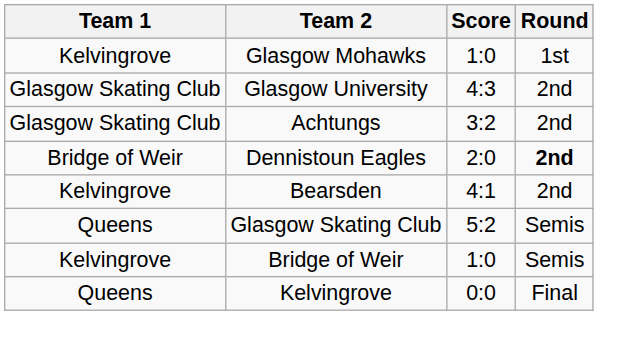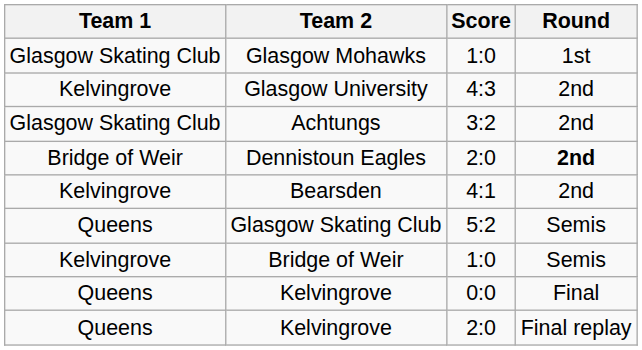 <table class="wikitable" style="text-align:center;">
 <tr>
 <th>Team 1</th>
 <th>Team 2</th>
 <th>Score</th>
 <th>Round</th>
 </tr>
 <tr>
-<td>Kelvingrove</td>
+<td>Glasgow Skating Club</td>
 <td>Glasgow Mohawks</td>
 <td>1:0</td>
 <td>1st</td>
 </tr>
 <tr>
-<td>Glasgow Skating Club</td>
+<td>Kelvingrove</td>
 <td>Glasgow University</td>
 <td>4:3</td>
 <td>2nd</td>
 </tr>
 <tr>
 <td>Glasgow Skating Club</td>
 <td>Achtungs</td>
 <td>3:2</td>
 <td>2nd</td>
 </tr>
 <tr>
 <td>Bridge of Weir</td>
 <td>Dennistoun Eagles</td>
 <td>2:0</td>
 <td><strong>2nd</strong></td>
 </tr>
 <tr>
 <td>Kelvingrove</td>
 <td>Bearsden</td>
 <td>4:1</td>
 <td>2nd</td>
 </tr>
 <tr>
 <td>Queens</td>
 <td>Glasgow Skating Club</td>
 <td>5:2</td>
 <td>Semis</td>
 </tr>
 <tr>
 <td>Kelvingrove</td>
 <td>Bridge of Weir</td>
 <td>1:0</td>
 <td>Semis</td>
 </tr>
 <tr>
 <td>Queens</td>
 <td>Kelvingrove</td>
 <td>0:0</td>
 <td>Final</td>
 </tr>
+<tr>
+<td>Queens</td>
+<td>Kelvingrove</td>
+<td>2:0</td>
+<td>Final replay</td>
+</tr>
 </table>
